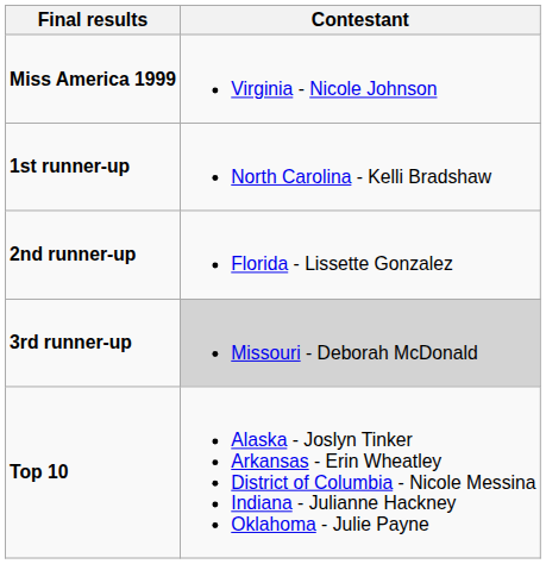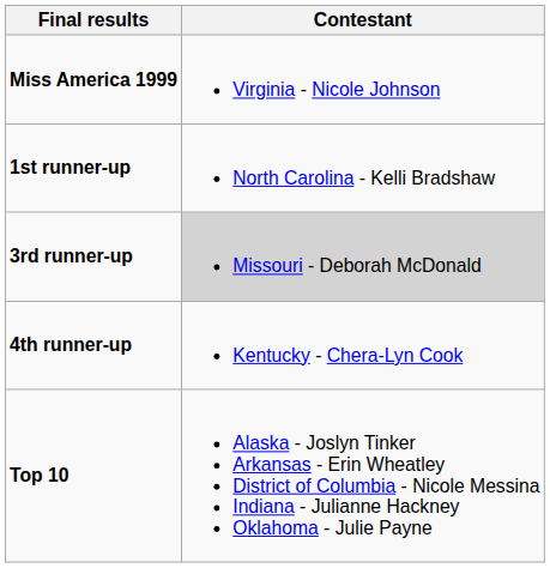 <table class="wikitable">
 <tr>
 <th>Final results</th>
 <th>Contestant</th>
 </tr>
 <tr>
 <td><strong>Miss America 1999</strong></td>
 <td><br><ul><li> <a href='#'>Virginia</a> - <a href='#'>Nicole Johnson</a></li></ul></td>
 </tr>
 <tr>
 <td><strong>1st runner-up</strong></td>
 <td><br><ul><li> <a href='#'>North Carolina</a> - Kelli Bradshaw</li></ul></td>
 </tr>
 <tr>
-<td><strong>2nd runner-up</strong></td>
-<td><br><ul><li> <a href='#'>Florida</a> - Lissette Gonzalez</li></ul></td>
+<td><strong>3rd runner-up</strong></td>
+<td style="background: lightgrey;"><br><ul><li> <a href='#'>Missouri</a> - Deborah McDonald</li></ul></td>
 </tr>
 <tr>
-<td><strong>3rd runner-up</strong></td>
-<td style="background: lightgrey;"><br><ul><li> <a href='#'>Missouri</a> - Deborah McDonald</li></ul></td>
+<td><strong>4th runner-up</strong></td>
+<td><br><ul><li> <a href='#'>Kentucky</a> - <a href='#'>Chera-Lyn Cook</a></li></ul></td>
 </tr>
 <tr>
 <td><strong>Top 10</strong></td>
 <td><br><ul><li> <a href='#'>Alaska</a> - Joslyn Tinker</li><li> <a href='#'>Arkansas</a> - Erin Wheatley</li><li> <a href='#'>District of Columbia</a> - Nicole Messina</li><li> <a href='#'>Indiana</a> - Julianne Hackney</li><li> <a href='#'>Oklahoma</a> - Julie Payne</li></ul></td>
 </tr>
 </table>
